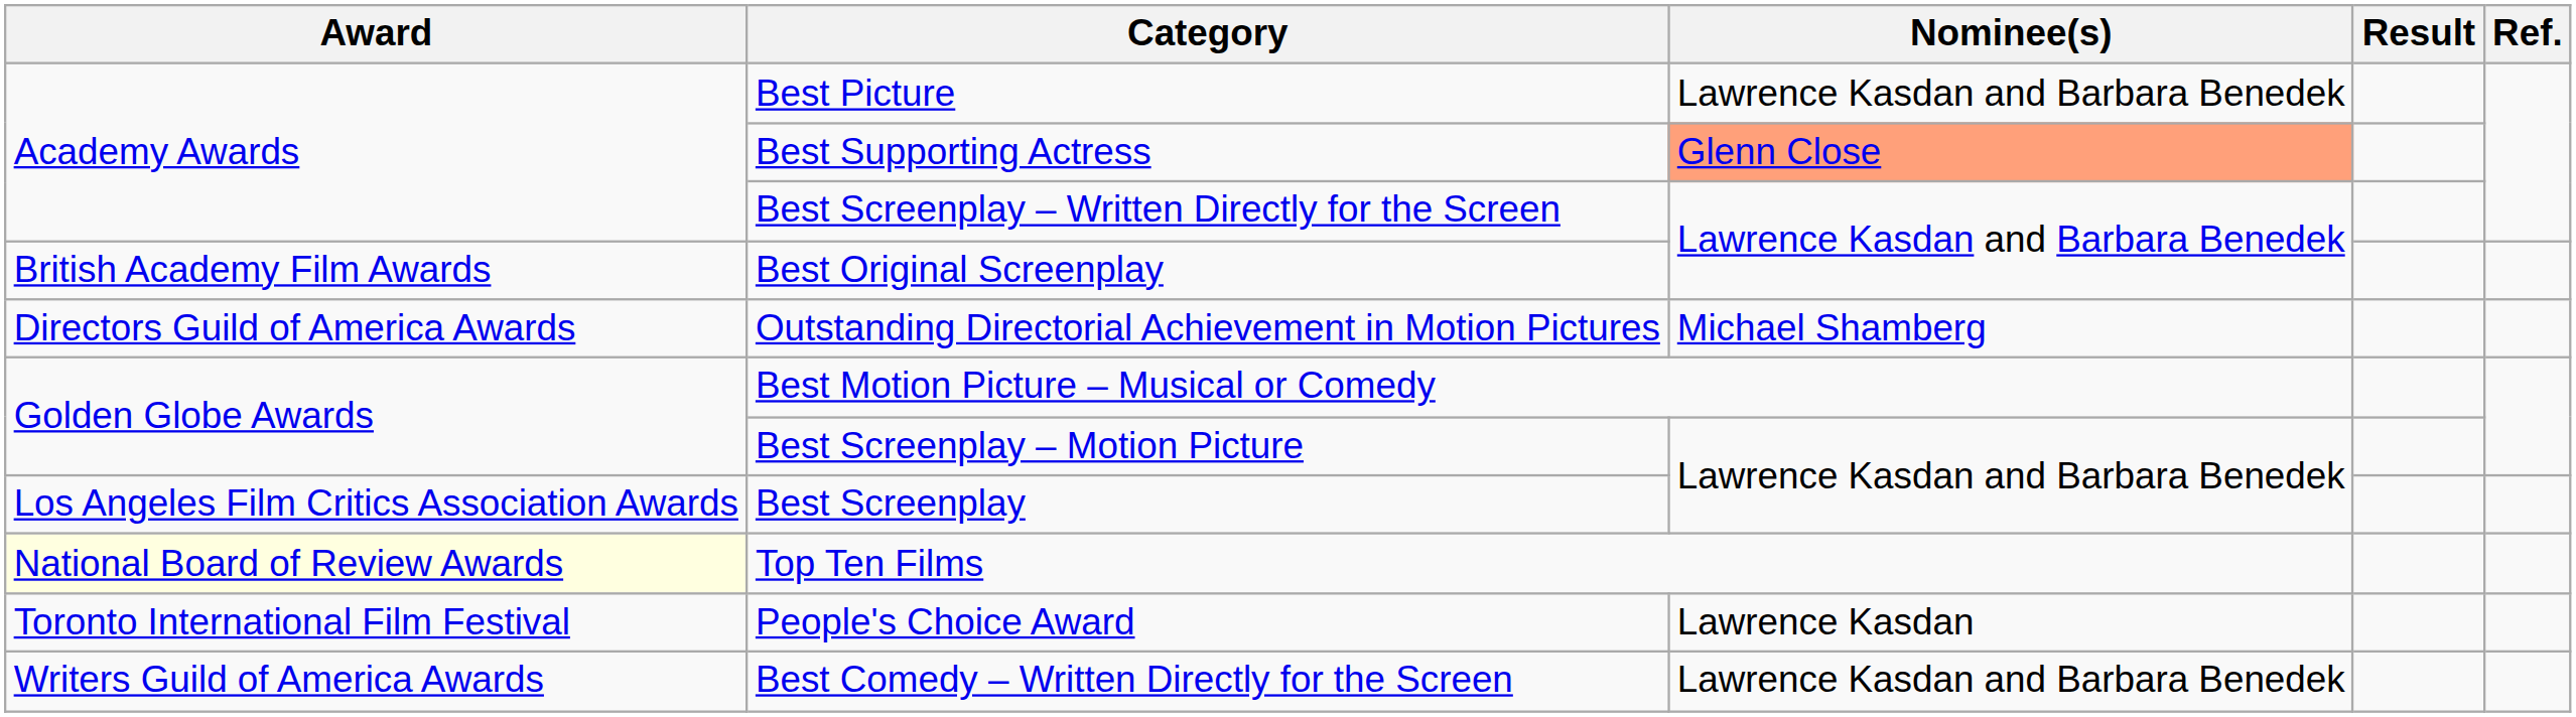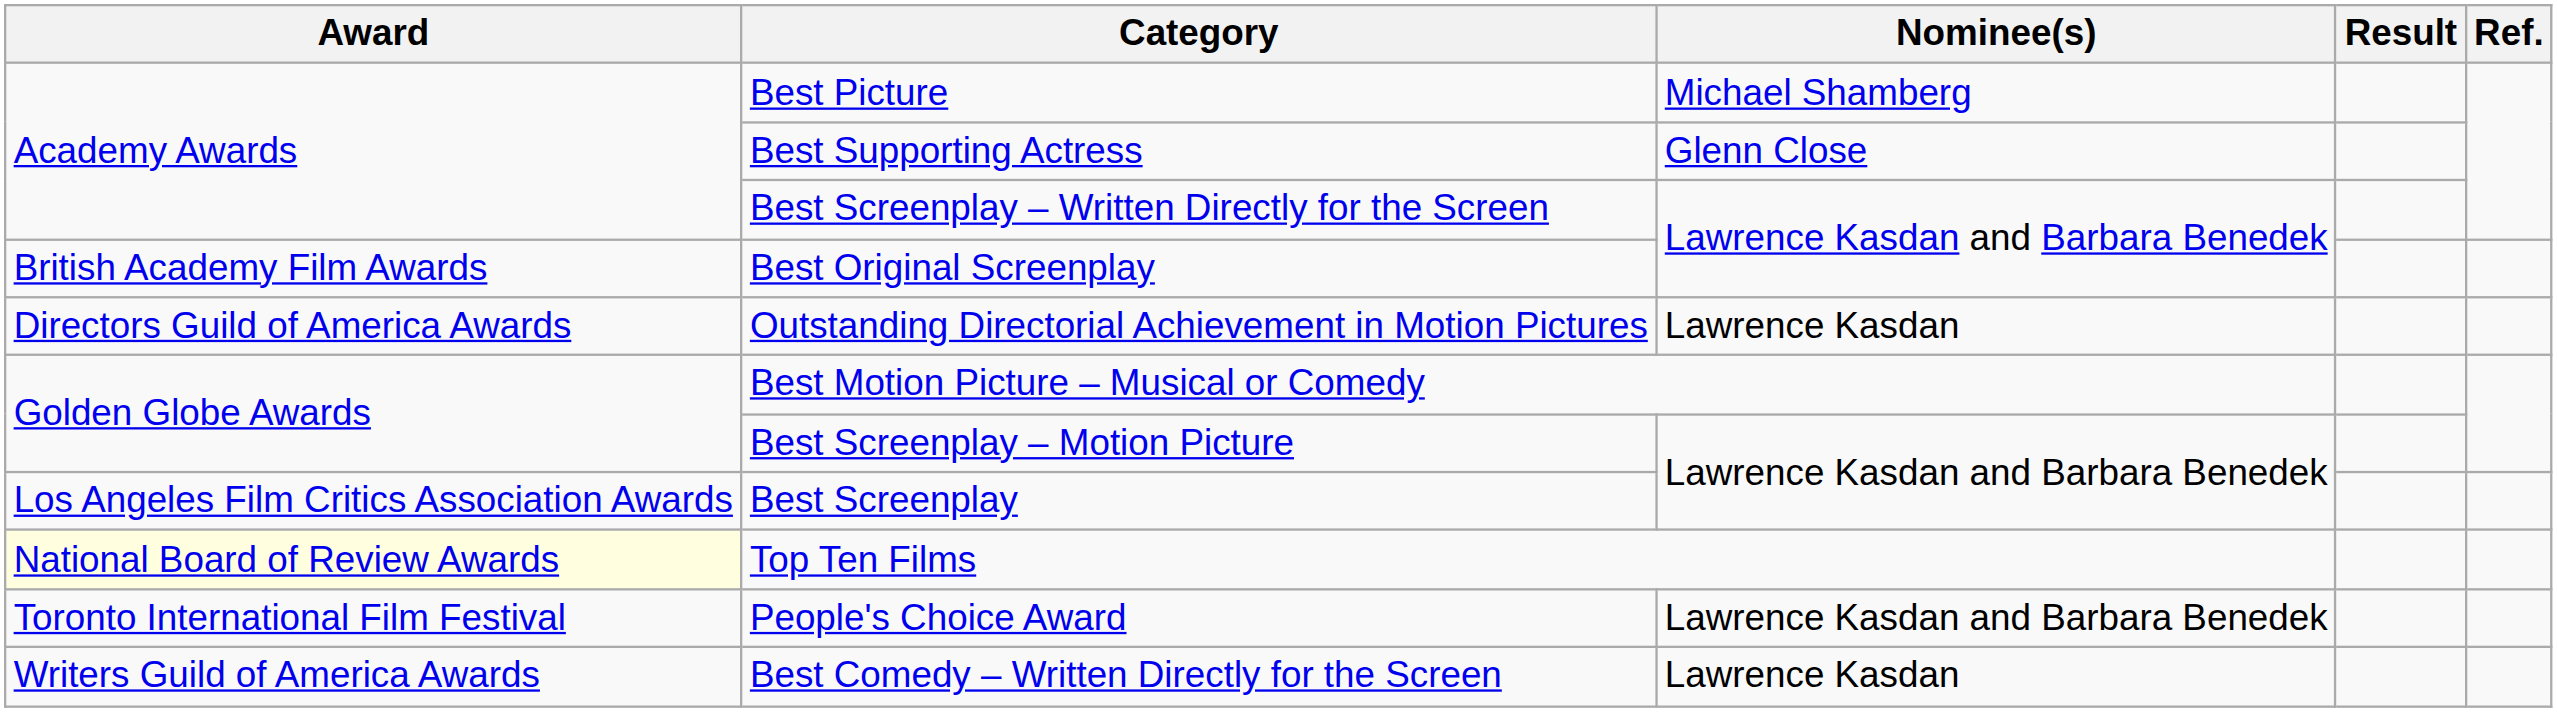 <table class="wikitable plainrowheaders">
 <tr>
 <th>Award</th>
 <th>Category</th>
 <th>Nominee(s)</th>
 <th>Result</th>
 <th>Ref.</th>
 </tr>
 <tr>
 <td rowspan="3"><a href='#'>Academy Awards</a></td>
 <td><a href='#'>Best Picture</a></td>
-<td>Lawrence Kasdan and Barbara Benedek</td>
+<td><a href='#'>Michael Shamberg</a></td>
 <td></td>
 <td rowspan="3" align="center"></td>
 </tr>
 <tr>
 <td><a href='#'>Best Supporting Actress</a></td>
-<td style="background: lightsalmon;"><a href='#'>Glenn Close</a></td>
+<td><a href='#'>Glenn Close</a></td>
 <td></td>
 </tr>
 <tr>
 <td><a href='#'>Best Screenplay – Written Directly for the Screen</a></td>
 <td rowspan="2"><a href='#'>Lawrence Kasdan</a> and <a href='#'>Barbara Benedek</a></td>
 <td></td>
 </tr>
 <tr>
 <td><a href='#'>British Academy Film Awards</a></td>
 <td><a href='#'>Best Original Screenplay</a></td>
 <td></td>
 <td align="center"></td>
 </tr>
 <tr>
 <td><a href='#'>Directors Guild of America Awards</a></td>
 <td><a href='#'>Outstanding Directorial Achievement in Motion Pictures</a></td>
-<td><a href='#'>Michael Shamberg</a></td>
+<td>Lawrence Kasdan</td>
 <td></td>
 <td align="center"></td>
 </tr>
 <tr>
 <td rowspan="2"><a href='#'>Golden Globe Awards</a></td>
 <td colspan="2"><a href='#'>Best Motion Picture – Musical or Comedy</a></td>
 <td></td>
 <td rowspan="2" align="center"></td>
 </tr>
 <tr>
 <td><a href='#'>Best Screenplay – Motion Picture</a></td>
 <td rowspan="2">Lawrence Kasdan and Barbara Benedek</td>
 <td></td>
 </tr>
 <tr>
 <td><a href='#'>Los Angeles Film Critics Association Awards</a></td>
 <td><a href='#'>Best Screenplay</a></td>
 <td></td>
 <td align="center"></td>
 </tr>
 <tr>
 <td style="background: lightyellow;"><a href='#'>National Board of Review Awards</a></td>
 <td colspan="2"><a href='#'>Top Ten Films</a></td>
 <td></td>
 <td align="center"></td>
 </tr>
 <tr>
 <td><a href='#'>Toronto International Film Festival</a></td>
 <td><a href='#'>People's Choice Award</a></td>
-<td>Lawrence Kasdan</td>
+<td>Lawrence Kasdan and Barbara Benedek</td>
 <td></td>
 <td align="center"></td>
 </tr>
 <tr>
 <td><a href='#'>Writers Guild of America Awards</a></td>
 <td><a href='#'>Best Comedy – Written Directly for the Screen</a></td>
-<td>Lawrence Kasdan and Barbara Benedek</td>
+<td>Lawrence Kasdan</td>
 <td></td>
 <td align="center"></td>
 </tr>
 </table>
